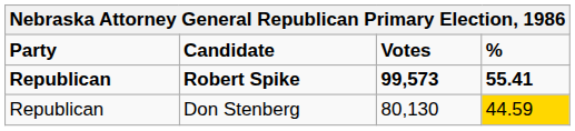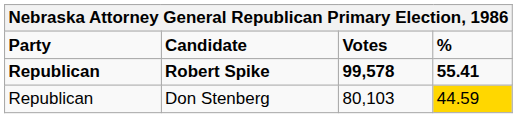 <table class="wikitable">
 <tr>
 <th colspan="4">Nebraska Attorney General Republican Primary Election, 1986</th>
 </tr>
 <tr>
 <td><strong>Party</strong></td>
 <td><strong>Candidate</strong></td>
 <td><strong>Votes</strong></td>
 <td><strong>%</strong></td>
 </tr>
 <tr>
 <td><strong>Republican</strong></td>
 <td><strong>Robert Spike</strong></td>
-<td><strong>99,573</strong></td>
+<td><strong>99,578</strong></td>
 <td><strong>55.41</strong></td>
 </tr>
 <tr>
 <td>Republican</td>
 <td>Don Stenberg</td>
-<td>80,130</td>
+<td>80,103</td>
 <td style="background: gold;">44.59</td>
 </tr>
 </table>
